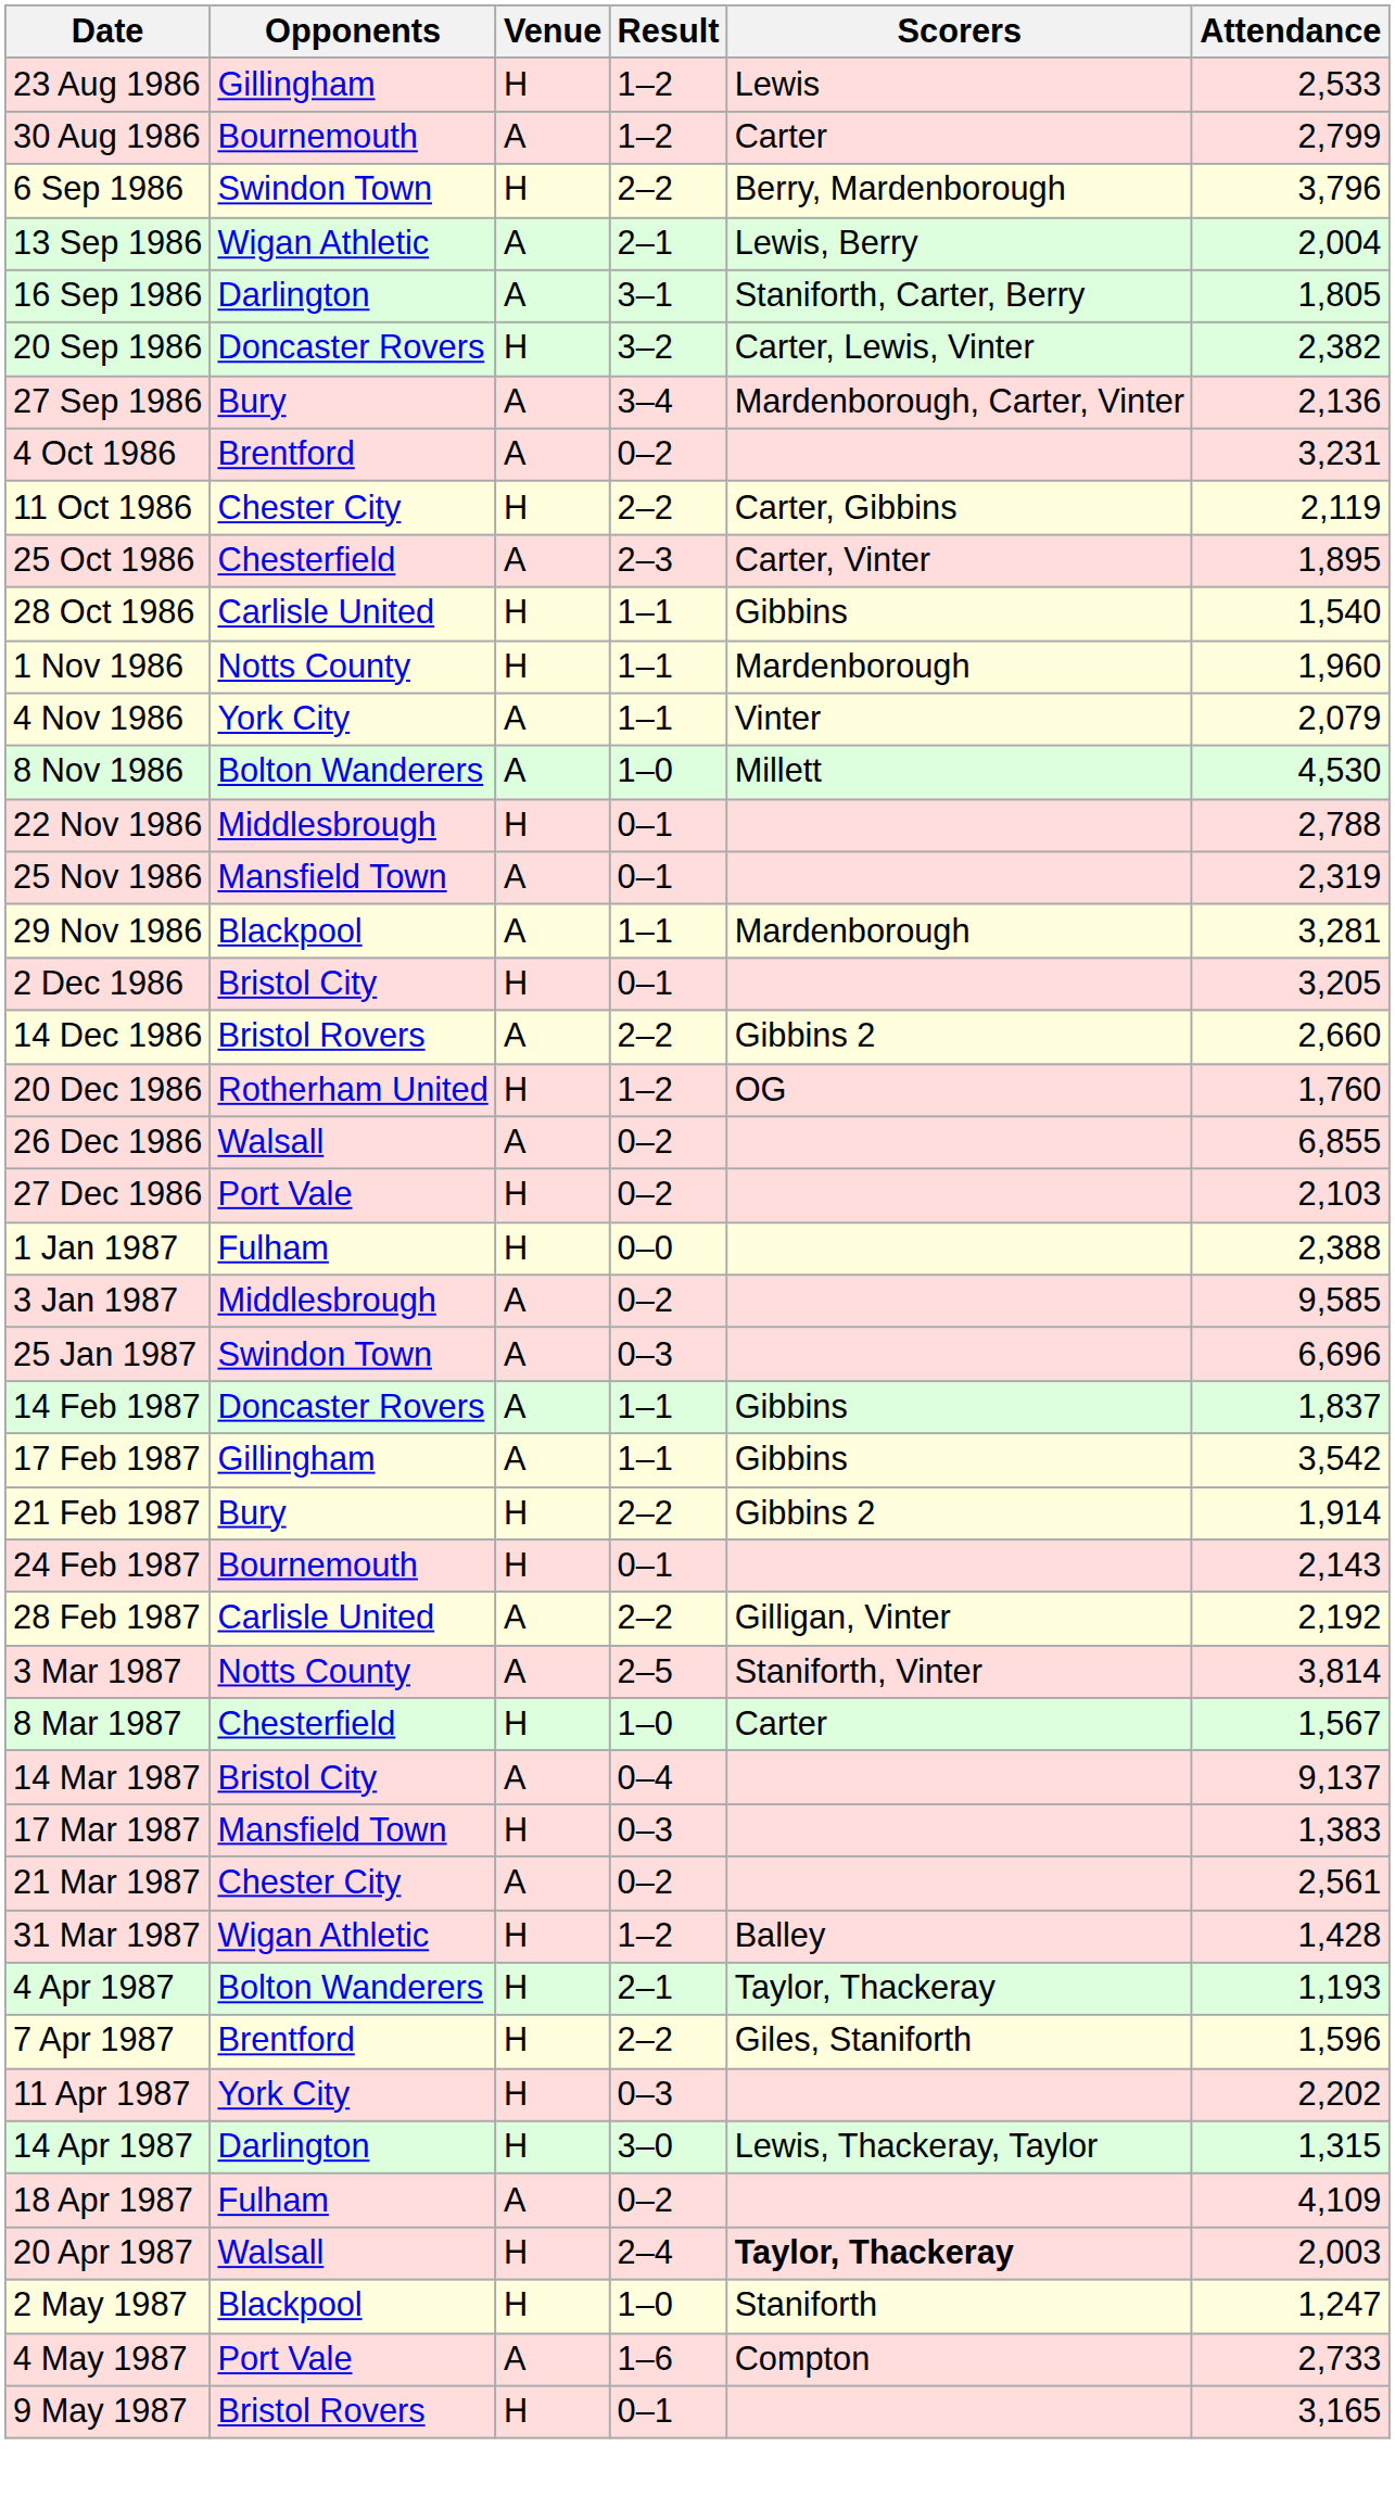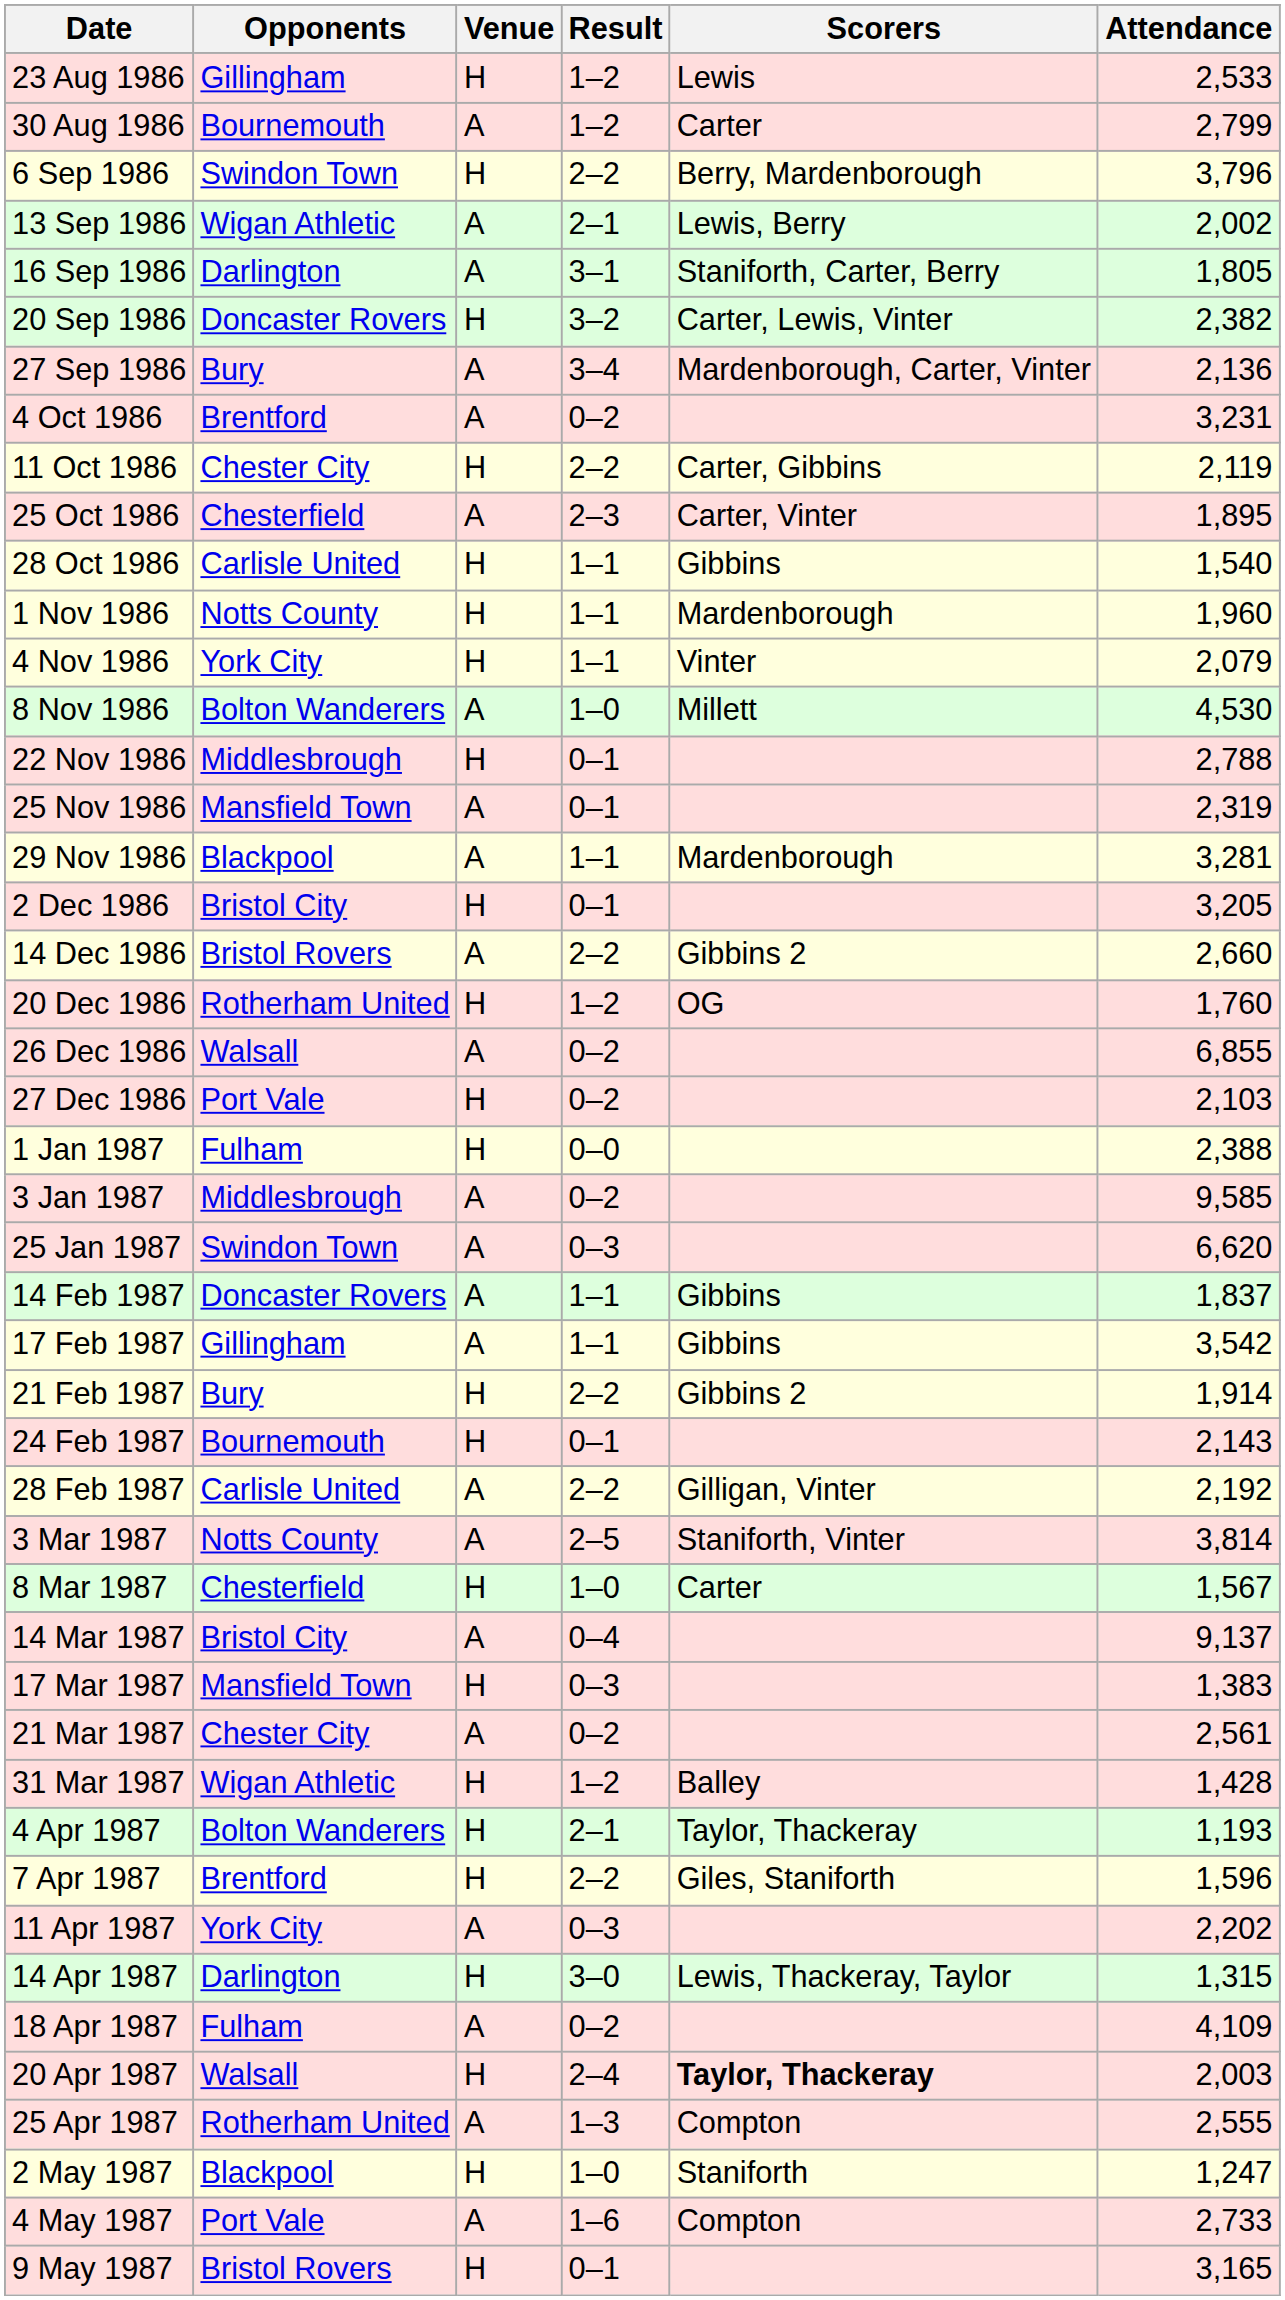 <table class="wikitable sortable">
 <tr>
 <th>Date</th>
 <th>Opponents</th>
 <th>Venue</th>
 <th>Result</th>
 <th>Scorers</th>
 <th>Attendance</th>
 </tr>
 <tr bgcolor="#ffdddd">
 <td>23 Aug 1986</td>
 <td><a href='#'>Gillingham</a></td>
 <td>H</td>
 <td>1–2</td>
 <td>Lewis</td>
 <td align="right">2,533</td>
 </tr>
 <tr bgcolor="#ffdddd">
 <td>30 Aug 1986</td>
 <td><a href='#'>Bournemouth</a></td>
 <td>A</td>
 <td>1–2</td>
 <td>Carter</td>
 <td align="right">2,799</td>
 </tr>
 <tr bgcolor="#ffffdd">
 <td>6 Sep 1986</td>
 <td><a href='#'>Swindon Town</a></td>
 <td>H</td>
 <td>2–2</td>
 <td>Berry, Mardenborough</td>
 <td align="right">3,796</td>
 </tr>
 <tr bgcolor="#ddffdd">
 <td>13 Sep 1986</td>
 <td><a href='#'>Wigan Athletic</a></td>
 <td>A</td>
 <td>2–1</td>
 <td>Lewis, Berry</td>
-<td align="right">2,004</td>
+<td align="right">2,002</td>
 </tr>
 <tr bgcolor="#ddffdd">
 <td>16 Sep 1986</td>
 <td><a href='#'>Darlington</a></td>
 <td>A</td>
 <td>3–1</td>
 <td>Staniforth, Carter, Berry</td>
 <td align="right">1,805</td>
 </tr>
 <tr bgcolor="#ddffdd">
 <td>20 Sep 1986</td>
 <td><a href='#'>Doncaster Rovers</a></td>
 <td>H</td>
 <td>3–2</td>
 <td>Carter, Lewis, Vinter</td>
 <td align="right">2,382</td>
 </tr>
 <tr bgcolor="#ffdddd">
 <td>27 Sep 1986</td>
 <td><a href='#'>Bury</a></td>
 <td>A</td>
 <td>3–4</td>
 <td>Mardenborough, Carter, Vinter</td>
 <td align="right">2,136</td>
 </tr>
 <tr bgcolor="#ffdddd">
 <td>4 Oct 1986</td>
 <td><a href='#'>Brentford</a></td>
 <td>A</td>
 <td>0–2</td>
 <td></td>
 <td align="right">3,231</td>
 </tr>
 <tr bgcolor="#ffffdd">
 <td>11 Oct 1986</td>
 <td><a href='#'>Chester City</a></td>
 <td>H</td>
 <td>2–2</td>
 <td>Carter, Gibbins</td>
 <td align="right">2,119</td>
 </tr>
 <tr bgcolor="#ffdddd">
 <td>25 Oct 1986</td>
 <td><a href='#'>Chesterfield</a></td>
 <td>A</td>
 <td>2–3</td>
 <td>Carter, Vinter</td>
 <td align="right">1,895</td>
 </tr>
 <tr bgcolor="#ffffdd">
 <td>28 Oct 1986</td>
 <td><a href='#'>Carlisle United</a></td>
 <td>H</td>
 <td>1–1</td>
 <td>Gibbins</td>
 <td align="right">1,540</td>
 </tr>
 <tr bgcolor="#ffffdd">
 <td>1 Nov 1986</td>
 <td><a href='#'>Notts County</a></td>
 <td>H</td>
 <td>1–1</td>
 <td>Mardenborough</td>
 <td align="right">1,960</td>
 </tr>
 <tr bgcolor="#ffffdd">
 <td>4 Nov 1986</td>
 <td><a href='#'>York City</a></td>
-<td>A</td>
+<td>H</td>
 <td>1–1</td>
 <td>Vinter</td>
 <td align="right">2,079</td>
 </tr>
 <tr bgcolor="#ddffdd">
 <td>8 Nov 1986</td>
 <td><a href='#'>Bolton Wanderers</a></td>
 <td>A</td>
 <td>1–0</td>
 <td>Millett</td>
 <td align="right">4,530</td>
 </tr>
 <tr bgcolor="#ffdddd">
 <td>22 Nov 1986</td>
 <td><a href='#'>Middlesbrough</a></td>
 <td>H</td>
 <td>0–1</td>
 <td></td>
 <td align="right">2,788</td>
 </tr>
 <tr bgcolor="#ffdddd">
 <td>25 Nov 1986</td>
 <td><a href='#'>Mansfield Town</a></td>
 <td>A</td>
 <td>0–1</td>
 <td></td>
 <td align="right">2,319</td>
 </tr>
 <tr bgcolor="#ffffdd">
 <td>29 Nov 1986</td>
 <td><a href='#'>Blackpool</a></td>
 <td>A</td>
 <td>1–1</td>
 <td>Mardenborough</td>
 <td align="right">3,281</td>
 </tr>
 <tr bgcolor="#ffdddd">
 <td>2 Dec 1986</td>
 <td><a href='#'>Bristol City</a></td>
 <td>H</td>
 <td>0–1</td>
 <td></td>
 <td align="right">3,205</td>
 </tr>
 <tr bgcolor="#ffffdd">
 <td>14 Dec 1986</td>
 <td><a href='#'>Bristol Rovers</a></td>
 <td>A</td>
 <td>2–2</td>
 <td>Gibbins 2</td>
 <td align="right">2,660</td>
 </tr>
 <tr bgcolor="#ffdddd">
 <td>20 Dec 1986</td>
 <td><a href='#'>Rotherham United</a></td>
 <td>H</td>
 <td>1–2</td>
 <td>OG</td>
 <td align="right">1,760</td>
 </tr>
 <tr bgcolor="#ffdddd">
 <td>26 Dec 1986</td>
 <td><a href='#'>Walsall</a></td>
 <td>A</td>
 <td>0–2</td>
 <td></td>
 <td align="right">6,855</td>
 </tr>
 <tr bgcolor="#ffdddd">
 <td>27 Dec 1986</td>
 <td><a href='#'>Port Vale</a></td>
 <td>H</td>
 <td>0–2</td>
 <td></td>
 <td align="right">2,103</td>
 </tr>
 <tr bgcolor="#ffffdd">
 <td>1 Jan 1987</td>
 <td><a href='#'>Fulham</a></td>
 <td>H</td>
 <td>0–0</td>
 <td></td>
 <td align="right">2,388</td>
 </tr>
 <tr bgcolor="#ffdddd">
 <td>3 Jan 1987</td>
 <td><a href='#'>Middlesbrough</a></td>
 <td>A</td>
 <td>0–2</td>
 <td></td>
 <td align="right">9,585</td>
 </tr>
 <tr bgcolor="#ffdddd">
 <td>25 Jan 1987</td>
 <td><a href='#'>Swindon Town</a></td>
 <td>A</td>
 <td>0–3</td>
 <td></td>
-<td align="right">6,696</td>
+<td align="right">6,620</td>
 </tr>
 <tr bgcolor="#ddffdd">
 <td>14 Feb 1987</td>
 <td><a href='#'>Doncaster Rovers</a></td>
 <td>A</td>
 <td>1–1</td>
 <td>Gibbins</td>
 <td align="right">1,837</td>
 </tr>
 <tr bgcolor="#ffffdd">
 <td>17 Feb 1987</td>
 <td><a href='#'>Gillingham</a></td>
 <td>A</td>
 <td>1–1</td>
 <td>Gibbins</td>
 <td align="right">3,542</td>
 </tr>
 <tr bgcolor="#ffffdd">
 <td>21 Feb 1987</td>
 <td><a href='#'>Bury</a></td>
 <td>H</td>
 <td>2–2</td>
 <td>Gibbins 2</td>
 <td align="right">1,914</td>
 </tr>
 <tr bgcolor="#ffdddd">
 <td>24 Feb 1987</td>
 <td><a href='#'>Bournemouth</a></td>
 <td>H</td>
 <td>0–1</td>
 <td></td>
 <td align="right">2,143</td>
 </tr>
 <tr bgcolor="#ffffdd">
 <td>28 Feb 1987</td>
 <td><a href='#'>Carlisle United</a></td>
 <td>A</td>
 <td>2–2</td>
 <td>Gilligan, Vinter</td>
 <td align="right">2,192</td>
 </tr>
 <tr bgcolor="#ffdddd">
 <td>3 Mar 1987</td>
 <td><a href='#'>Notts County</a></td>
 <td>A</td>
 <td>2–5</td>
 <td>Staniforth, Vinter</td>
 <td align="right">3,814</td>
 </tr>
 <tr bgcolor="#ddffdd">
 <td>8 Mar 1987</td>
 <td><a href='#'>Chesterfield</a></td>
 <td>H</td>
 <td>1–0</td>
 <td>Carter</td>
 <td align="right">1,567</td>
 </tr>
 <tr bgcolor="#ffdddd">
 <td>14 Mar 1987</td>
 <td><a href='#'>Bristol City</a></td>
 <td>A</td>
 <td>0–4</td>
 <td></td>
 <td align="right">9,137</td>
 </tr>
 <tr bgcolor="#ffdddd">
 <td>17 Mar 1987</td>
 <td><a href='#'>Mansfield Town</a></td>
 <td>H</td>
 <td>0–3</td>
 <td></td>
 <td align="right">1,383</td>
 </tr>
 <tr bgcolor="#ffdddd">
 <td>21 Mar 1987</td>
 <td><a href='#'>Chester City</a></td>
 <td>A</td>
 <td>0–2</td>
 <td></td>
 <td align="right">2,561</td>
 </tr>
 <tr bgcolor="#ffdddd">
 <td>31 Mar 1987</td>
 <td><a href='#'>Wigan Athletic</a></td>
 <td>H</td>
 <td>1–2</td>
 <td>Balley</td>
 <td align="right">1,428</td>
 </tr>
 <tr bgcolor="#ddffdd">
 <td>4 Apr 1987</td>
 <td><a href='#'>Bolton Wanderers</a></td>
 <td>H</td>
 <td>2–1</td>
 <td>Taylor, Thackeray</td>
 <td align="right">1,193</td>
 </tr>
 <tr bgcolor="#ffffdd">
 <td>7 Apr 1987</td>
 <td><a href='#'>Brentford</a></td>
 <td>H</td>
 <td>2–2</td>
 <td>Giles, Staniforth</td>
 <td align="right">1,596</td>
 </tr>
 <tr bgcolor="#ffdddd">
 <td>11 Apr 1987</td>
 <td><a href='#'>York City</a></td>
-<td>H</td>
+<td>A</td>
 <td>0–3</td>
 <td></td>
 <td align="right">2,202</td>
 </tr>
 <tr bgcolor="#ddffdd">
 <td>14 Apr 1987</td>
 <td><a href='#'>Darlington</a></td>
 <td>H</td>
 <td>3–0</td>
 <td>Lewis, Thackeray, Taylor</td>
 <td align="right">1,315</td>
 </tr>
 <tr bgcolor="#ffdddd">
 <td>18 Apr 1987</td>
 <td><a href='#'>Fulham</a></td>
 <td>A</td>
 <td>0–2</td>
 <td></td>
 <td align="right">4,109</td>
 </tr>
 <tr bgcolor="#ffdddd">
 <td>20 Apr 1987</td>
 <td><a href='#'>Walsall</a></td>
 <td>H</td>
 <td>2–4</td>
 <td><strong>Taylor, Thackeray</strong></td>
 <td align="right">2,003</td>
 </tr>
+<tr bgcolor="#ffdddd">
+<td>25 Apr 1987</td>
+<td><a href='#'>Rotherham United</a></td>
+<td>A</td>
+<td>1–3</td>
+<td>Compton</td>
+<td align="right">2,555</td>
+</tr>
 <tr bgcolor="#ffffdd">
 <td>2 May 1987</td>
 <td><a href='#'>Blackpool</a></td>
 <td>H</td>
 <td>1–0</td>
 <td>Staniforth</td>
 <td align="right">1,247</td>
 </tr>
 <tr bgcolor="#ffdddd">
 <td>4 May 1987</td>
 <td><a href='#'>Port Vale</a></td>
 <td>A</td>
 <td>1–6</td>
 <td>Compton</td>
 <td align="right">2,733</td>
 </tr>
 <tr bgcolor="#ffdddd">
 <td>9 May 1987</td>
 <td><a href='#'>Bristol Rovers</a></td>
 <td>H</td>
 <td>0–1</td>
 <td></td>
 <td align="right">3,165</td>
 </tr>
 </table>
